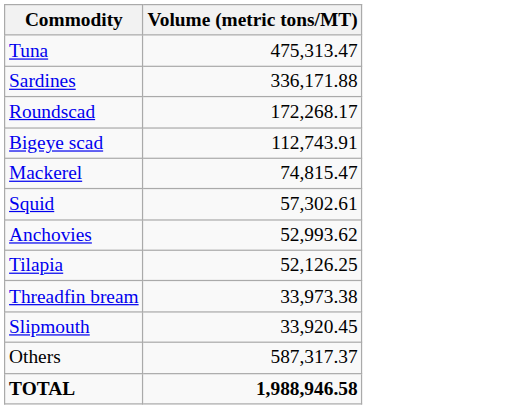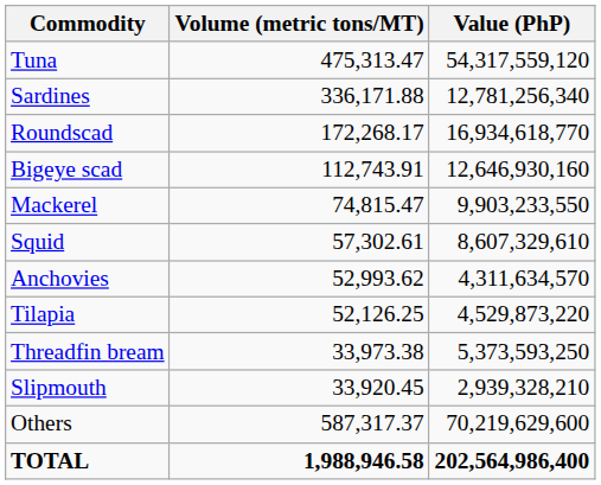 <table class="wikitable floatright">
 <tr>
 <th>Commodity</th>
 <th>Volume (metric tons/MT)</th>
+<th>Value (PhP)</th>
 </tr>
 <tr>
 <td><a href='#'>Tuna</a></td>
 <td style="text-align:right;">475,313.47</td>
+<td style="text-align:right;">54,317,559,120</td>
 </tr>
 <tr>
 <td><a href='#'>Sardines</a></td>
 <td style="text-align:right;">336,171.88</td>
+<td style="text-align:right;">12,781,256,340</td>
 </tr>
 <tr>
 <td><a href='#'>Roundscad</a></td>
 <td style="text-align:right;">172,268.17</td>
+<td style="text-align:right;">16,934,618,770</td>
 </tr>
 <tr>
 <td><a href='#'>Bigeye scad</a></td>
 <td style="text-align:right;">112,743.91</td>
+<td style="text-align:right;">12,646,930,160</td>
 </tr>
 <tr>
 <td><a href='#'>Mackerel</a></td>
 <td style="text-align:right;">74,815.47</td>
+<td style="text-align:right;">9,903,233,550</td>
 </tr>
 <tr>
 <td><a href='#'>Squid</a></td>
 <td style="text-align:right;">57,302.61</td>
+<td style="text-align:right;">8,607,329,610</td>
 </tr>
 <tr>
 <td><a href='#'>Anchovies</a></td>
 <td style="text-align:right;">52,993.62</td>
+<td style="text-align:right;">4,311,634,570</td>
 </tr>
 <tr>
 <td><a href='#'>Tilapia</a></td>
 <td style="text-align:right;">52,126.25</td>
+<td style="text-align:right;">4,529,873,220</td>
 </tr>
 <tr>
 <td><a href='#'>Threadfin bream</a></td>
 <td style="text-align:right;">33,973.38</td>
+<td style="text-align:right;">5,373,593,250</td>
 </tr>
 <tr>
 <td><a href='#'>Slipmouth</a></td>
 <td style="text-align:right;">33,920.45</td>
+<td style="text-align:right;">2,939,328,210</td>
 </tr>
 <tr>
 <td>Others</td>
 <td style="text-align:right;">587,317.37</td>
+<td style="text-align:right;">70,219,629,600</td>
 </tr>
 <tr>
 <td><strong>TOTAL</strong></td>
 <td style="text-align:right;"><strong>1,988,946.58</strong></td>
+<td style="text-align:right;"><strong>202,564,986,400</strong></td>
 </tr>
 </table>
